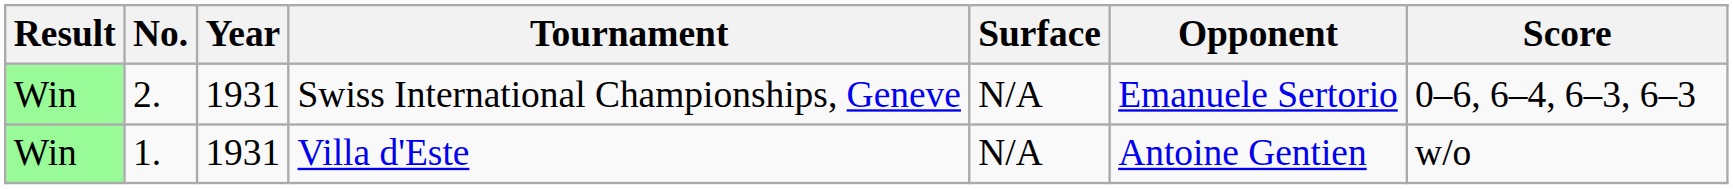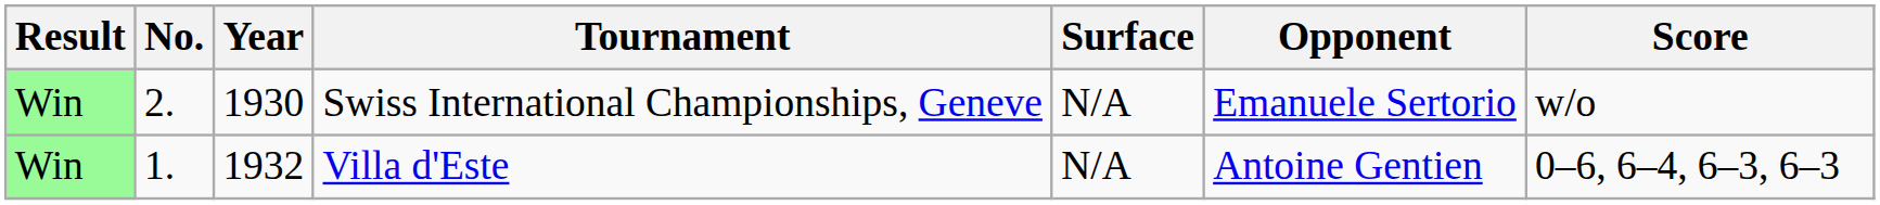 <table class="sortable wikitable">
 <tr>
 <th style="width:40px">Result</th>
 <th style="width:20px">No.</th>
 <th style="width:30px">Year</th>
 <th>Tournament</th>
 <th>Surface</th>
 <th>Opponent</th>
 <th style="width:130px" class="unsortable">Score</th>
 </tr>
 <tr>
 <td style="background:#98fb98;">Win</td>
 <td>2.</td>
-<td>1931</td>
+<td>1930</td>
 <td>Swiss International Championships, <a href='#'>Geneve</a></td>
 <td>N/A</td>
 <td> <a href='#'>Emanuele Sertorio</a></td>
-<td>0–6, 6–4, 6–3, 6–3</td>
+<td>w/o</td>
 </tr>
 <tr>
 <td style="background:#98fb98;">Win</td>
 <td>1.</td>
-<td>1931</td>
+<td>1932</td>
 <td><a href='#'>Villa d'Este</a></td>
 <td>N/A</td>
 <td> <a href='#'>Antoine Gentien</a></td>
-<td>w/o</td>
+<td>0–6, 6–4, 6–3, 6–3</td>
 </tr>
 </table>
